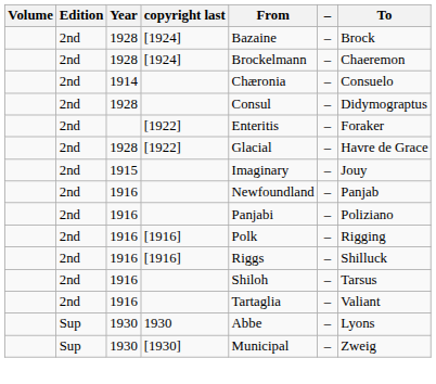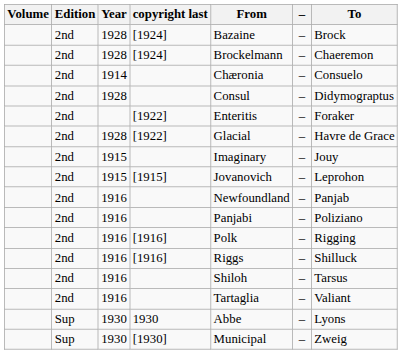 <table align="center" class="wikitable">
 <tr>
 <th>Volume</th>
 <th>Edition</th>
 <th>Year</th>
 <th>copyright last</th>
 <th>From</th>
 <th> – </th>
 <th>To</th>
 </tr>
 <tr>
 <td></td>
 <td>2nd</td>
 <td>1928</td>
 <td>[1924]</td>
 <td>Bazaine</td>
 <td> – </td>
 <td>Brock</td>
 </tr>
 <tr>
 <td></td>
 <td>2nd</td>
 <td>1928</td>
 <td>[1924]</td>
 <td>Brockelmann</td>
 <td> – </td>
 <td>Chaeremon</td>
 </tr>
 <tr>
 <td></td>
 <td>2nd</td>
 <td>1914</td>
 <td></td>
 <td>Chæronia</td>
 <td> – </td>
 <td>Consuelo</td>
 </tr>
 <tr>
 <td></td>
 <td>2nd</td>
 <td>1928</td>
 <td></td>
 <td>Consul</td>
 <td> – </td>
 <td>Didymograptus</td>
 </tr>
 <tr>
 <td></td>
 <td>2nd</td>
 <td></td>
 <td>[1922]</td>
 <td>Enteritis</td>
 <td> – </td>
 <td>Foraker</td>
 </tr>
 <tr>
 <td></td>
 <td>2nd</td>
 <td>1928</td>
 <td>[1922]</td>
 <td>Glacial</td>
 <td> – </td>
 <td>Havre de Grace</td>
 </tr>
 <tr>
 <td></td>
 <td>2nd</td>
 <td>1915</td>
 <td></td>
 <td>Imaginary</td>
 <td> – </td>
 <td>Jouy</td>
 </tr>
 <tr>
 <td></td>
 <td>2nd</td>
+<td>1915</td>
+<td>[1915]</td>
+<td>Jovanovich</td>
+<td> – </td>
+<td>Leprohon</td>
+</tr>
+<tr>
+<td></td>
+<td>2nd</td>
 <td>1916</td>
 <td></td>
 <td>Newfoundland</td>
 <td> – </td>
 <td>Panjab</td>
 </tr>
 <tr>
 <td></td>
 <td>2nd</td>
 <td>1916</td>
 <td></td>
 <td>Panjabi</td>
 <td> – </td>
 <td>Poliziano</td>
 </tr>
 <tr>
 <td></td>
 <td>2nd</td>
 <td>1916</td>
 <td>[1916]</td>
 <td>Polk</td>
 <td> – </td>
 <td>Rigging</td>
 </tr>
 <tr>
 <td></td>
 <td>2nd</td>
 <td>1916</td>
 <td>[1916]</td>
 <td>Riggs</td>
 <td> – </td>
 <td>Shilluck</td>
 </tr>
 <tr>
 <td></td>
 <td>2nd</td>
 <td>1916</td>
 <td></td>
 <td>Shiloh</td>
 <td> – </td>
 <td>Tarsus</td>
 </tr>
 <tr>
 <td></td>
 <td>2nd</td>
 <td>1916</td>
 <td></td>
 <td>Tartaglia</td>
 <td> – </td>
 <td>Valiant</td>
 </tr>
 <tr>
 <td></td>
 <td>Sup</td>
 <td>1930</td>
 <td>1930</td>
 <td>Abbe</td>
 <td> – </td>
 <td>Lyons</td>
 </tr>
 <tr>
 <td></td>
 <td>Sup</td>
 <td>1930</td>
 <td>[1930]</td>
 <td>Municipal</td>
 <td> – </td>
 <td>Zweig</td>
 </tr>
 </table>
